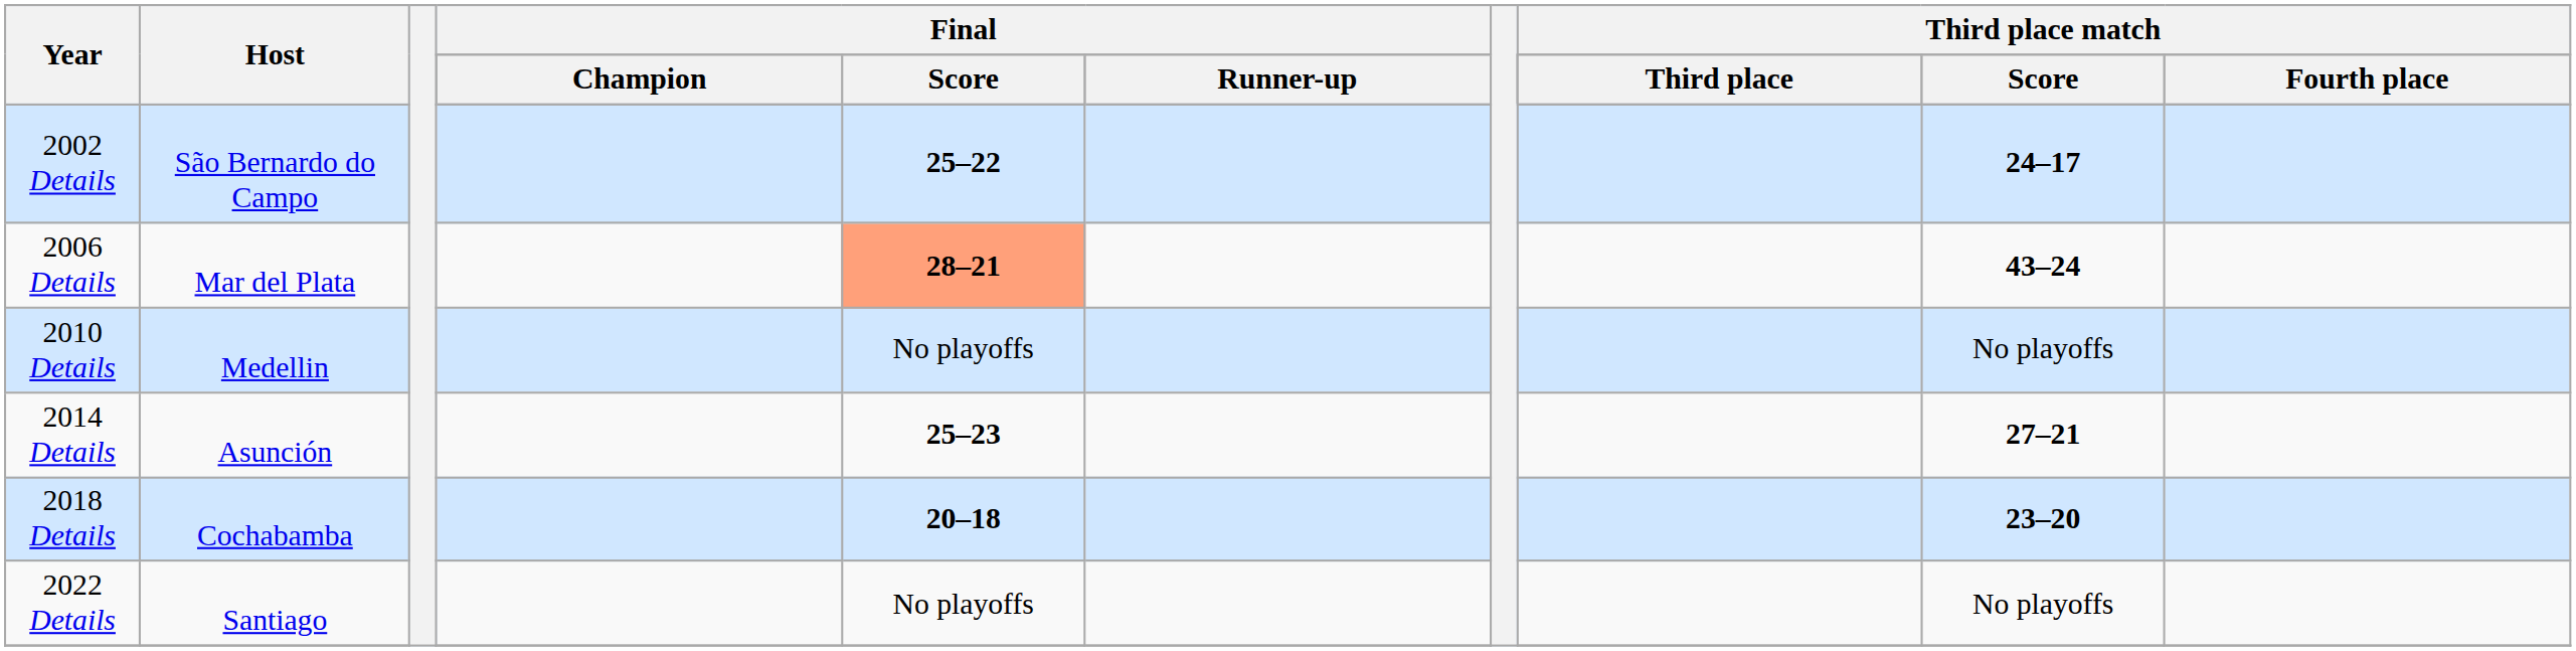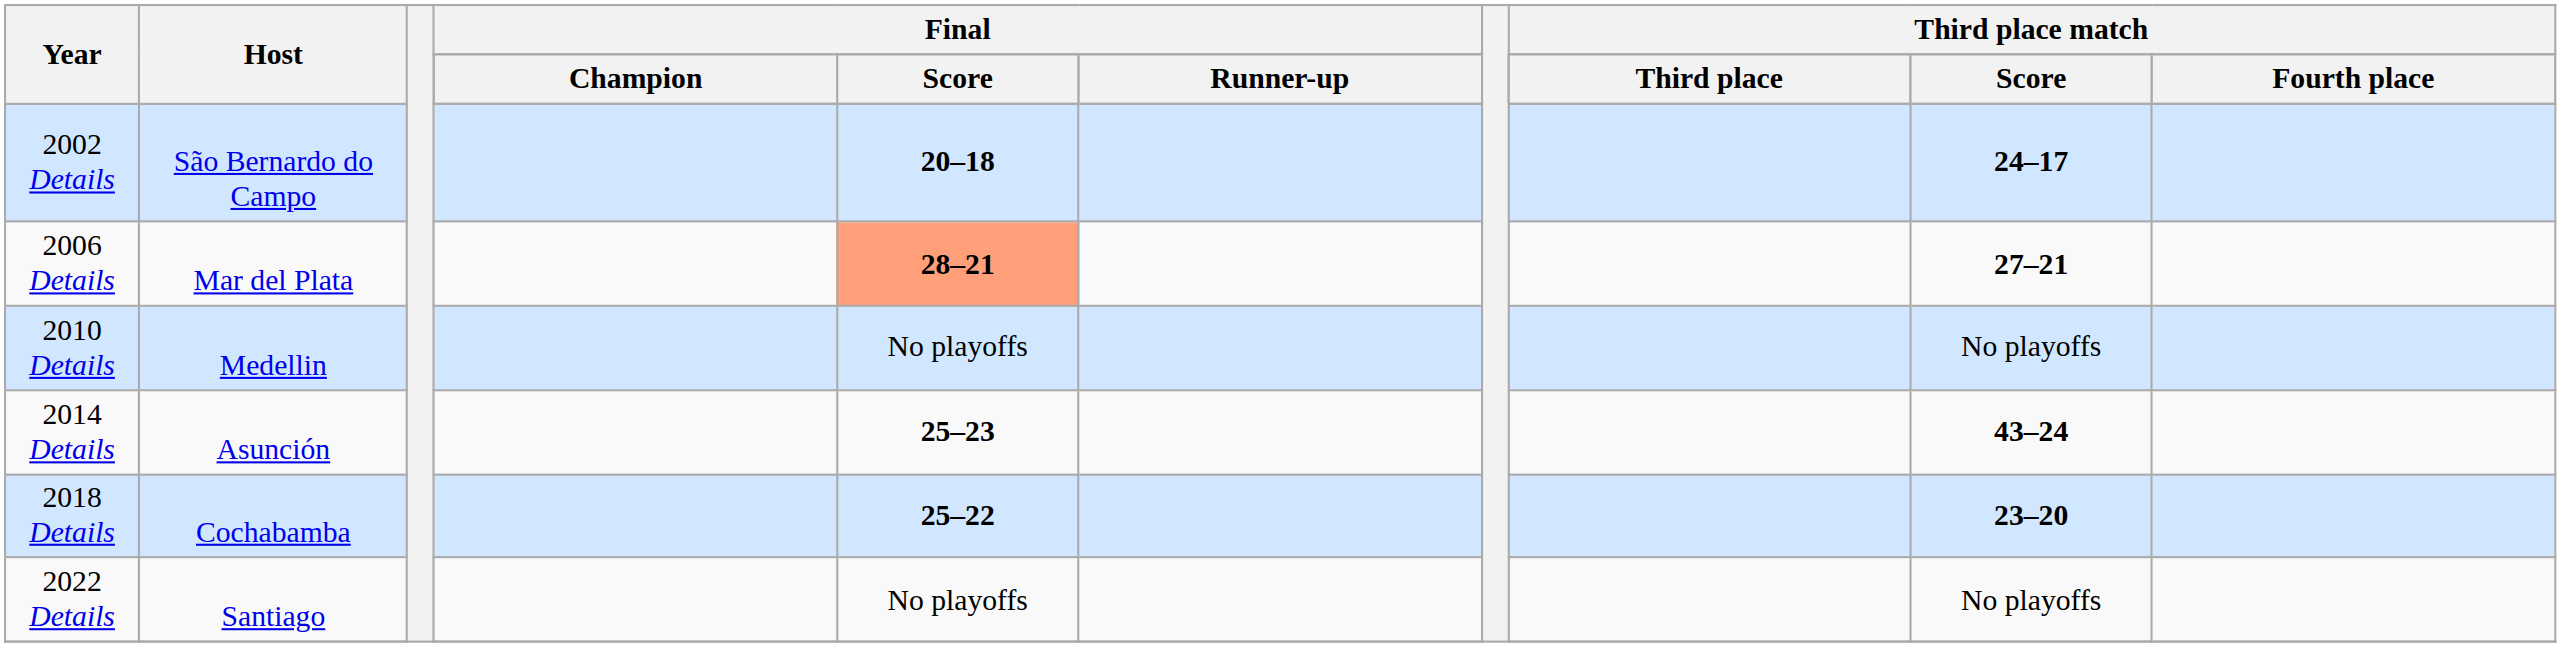 <table class="wikitable" style="font-size:90%; width: 98%; text-align: center;">
 <tr bgcolor=#C1D8FF>
 <th rowspan=2 width=5%>Year</th>
 <th rowspan=2 width=10%>Host</th>
 <th width=1% rowspan=100 bgcolor=ffffff></th>
 <th colspan=3>Final</th>
 <th width=1% rowspan=100 bgcolor=ffffff></th>
 <th colspan=3>Third place match</th>
 </tr>
 <tr bgcolor=FEF>
 <th width=15%>Champion</th>
 <th width=9%>Score</th>
 <th width=15%>Runner-up</th>
 <th width=15%>Third place</th>
 <th width=9%>Score</th>
 <th width=15%>Fourth place</th>
 </tr>
 <tr bgcolor=#D0E7FF>
 <td>2002<br><em><a href='#'>Details</a></em></td>
 <td><br><a href='#'>São Bernardo do Campo</a></td>
 <td><strong></strong></td>
-<td><strong> 25–22 </strong></td>
+<td><strong> 20–18 </strong></td>
 <td></td>
 <td></td>
 <td><strong> 24–17 </strong></td>
 <td></td>
 </tr>
 <tr>
 <td>2006<br><em><a href='#'>Details</a></em></td>
 <td><br><a href='#'>Mar del Plata</a></td>
 <td><strong></strong></td>
 <td style="background: lightsalmon;"><strong> 28–21 </strong></td>
 <td></td>
 <td></td>
-<td><strong> 43–24 </strong></td>
+<td><strong> 27–21 </strong></td>
 <td></td>
 </tr>
 <tr bgcolor=#D0E7FF>
 <td>2010<br><em><a href='#'>Details</a></em></td>
 <td><br><a href='#'>Medellin</a></td>
 <td><strong></strong></td>
 <td><span>No playoffs</span></td>
 <td></td>
 <td></td>
 <td><span>No playoffs</span></td>
 <td></td>
 </tr>
 <tr>
 <td>2014<br><em><a href='#'>Details</a></em></td>
 <td><br><a href='#'>Asunción</a></td>
 <td><strong></strong></td>
 <td><strong> 25–23 </strong></td>
 <td></td>
 <td></td>
-<td><strong> 27–21 </strong></td>
+<td><strong> 43–24 </strong></td>
 <td></td>
 </tr>
 <tr bgcolor=#D0E7FF>
 <td>2018<br><em><a href='#'>Details</a></em></td>
 <td><br><a href='#'>Cochabamba</a></td>
 <td><strong></strong></td>
-<td><strong> 20–18 </strong></td>
+<td><strong> 25–22 </strong></td>
 <td></td>
 <td></td>
 <td><strong> 23–20 </strong></td>
 <td></td>
 </tr>
 <tr>
 <td>2022<br><em><a href='#'>Details</a></em></td>
 <td><br><a href='#'>Santiago</a></td>
 <td><strong></strong></td>
 <td><span>No playoffs</span></td>
 <td></td>
 <td></td>
 <td><span>No playoffs</span></td>
 <td></td>
 </tr>
 <tr>
 </tr>
 </table>
